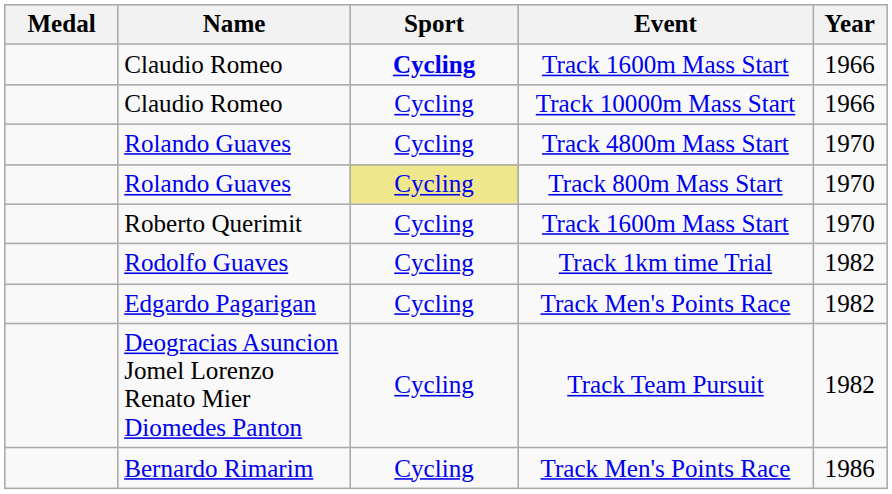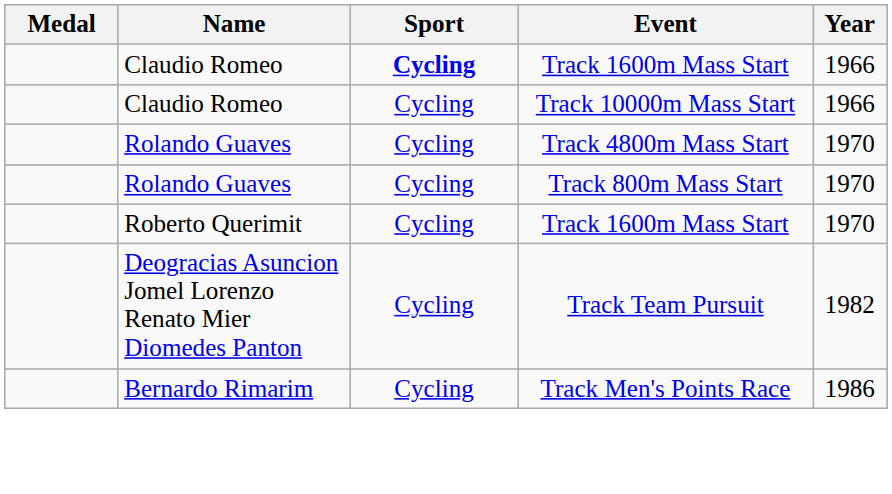 <table class="wikitable"  style="font-size:100%;  text-align:center;">
 <tr>
 <th width="65">Medal</th>
 <th width="140">Name</th>
 <th width="100">Sport</th>
 <th width="180">Event</th>
 <th width="40">Year</th>
 </tr>
 <tr>
 <td></td>
 <td align=left>Claudio Romeo</td>
 <td><strong><a href='#'>Cycling</a></strong></td>
 <td><a href='#'>Track 1600m Mass Start</a></td>
 <td>1966</td>
 </tr>
 <tr>
 <td></td>
 <td align=left>Claudio Romeo</td>
 <td><a href='#'>Cycling</a></td>
 <td><a href='#'>Track 10000m Mass Start</a></td>
 <td>1966</td>
 </tr>
 <tr>
 <td></td>
 <td align=left><a href='#'>Rolando Guaves</a></td>
 <td><a href='#'>Cycling</a></td>
 <td><a href='#'>Track 4800m Mass Start</a></td>
 <td>1970</td>
 </tr>
 <tr>
 <td></td>
 <td align=left><a href='#'>Rolando Guaves</a></td>
-<td style="background: khaki;"><a href='#'>Cycling</a></td>
+<td><a href='#'>Cycling</a></td>
 <td><a href='#'>Track 800m Mass Start</a></td>
 <td>1970</td>
 </tr>
 <tr>
 <td></td>
 <td align=left>Roberto Querimit</td>
 <td><a href='#'>Cycling</a></td>
 <td><a href='#'>Track 1600m Mass Start</a></td>
 <td>1970</td>
-</tr>
-<tr>
-<td></td>
-<td align=left><a href='#'>Rodolfo Guaves</a></td>
-<td><a href='#'>Cycling</a></td>
-<td><a href='#'>Track 1km time Trial</a></td>
-<td>1982</td>
-</tr>
-<tr>
-<td></td>
-<td align=left><a href='#'>Edgardo Pagarigan</a></td>
-<td><a href='#'>Cycling</a></td>
-<td><a href='#'>Track Men's Points Race</a></td>
-<td>1982</td>
 </tr>
 <tr>
 <td></td>
 <td align=left><a href='#'>Deogracias Asuncion</a><br>Jomel Lorenzo<br>Renato Mier<br><a href='#'>Diomedes Panton</a></td>
 <td><a href='#'>Cycling</a></td>
 <td><a href='#'>Track Team Pursuit</a></td>
 <td>1982</td>
 </tr>
 <tr>
 <td></td>
 <td align=left><a href='#'>Bernardo Rimarim</a></td>
 <td><a href='#'>Cycling</a></td>
 <td><a href='#'>Track Men's Points Race</a></td>
 <td>1986</td>
 </tr>
 </table>
